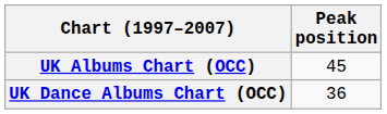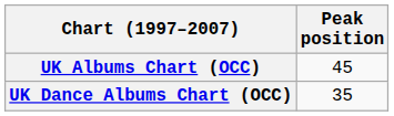 <table class="wikitable sortable plainrowheaders" style="text-align:center;">
 <tr>
 <th>Chart (1997–2007)</th>
 <th>Peak<br>position</th>
 </tr>
 <tr>
 <th scope="row"><a href='#'>UK Albums Chart</a> (<a href='#'>OCC</a>)</th>
 <td>45</td>
 </tr>
 <tr>
 <th scope="row"><a href='#'>UK Dance Albums Chart</a> (OCC)</th>
-<td>36</td>
+<td>35</td>
 </tr>
 </table>
